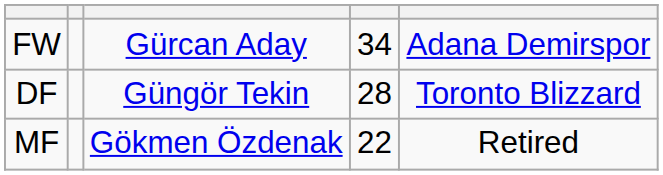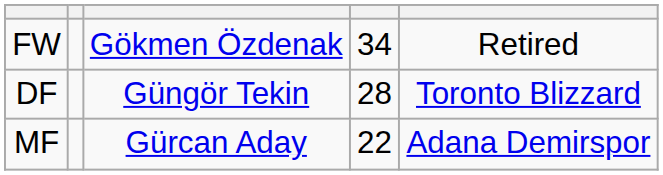 <table class="wikitable sortable" style="text-align: center">
 <tr>
 <th></th>
 <th></th>
 <th></th>
 <th></th>
 <th></th>
 </tr>
 <tr>
 <td>FW</td>
 <td></td>
-<td><a href='#'>Gürcan Aday</a></td>
+<td><a href='#'>Gökmen Özdenak</a></td>
 <td>34</td>
-<td><a href='#'>Adana Demirspor</a></td>
+<td>Retired</td>
 </tr>
 <tr>
 <td>DF</td>
 <td></td>
 <td><a href='#'>Güngör Tekin</a></td>
 <td>28</td>
 <td><a href='#'>Toronto Blizzard</a></td>
 </tr>
 <tr>
 <td>MF</td>
 <td></td>
-<td><a href='#'>Gökmen Özdenak</a></td>
+<td><a href='#'>Gürcan Aday</a></td>
 <td>22</td>
-<td>Retired</td>
+<td><a href='#'>Adana Demirspor</a></td>
 </tr>
 </table>
